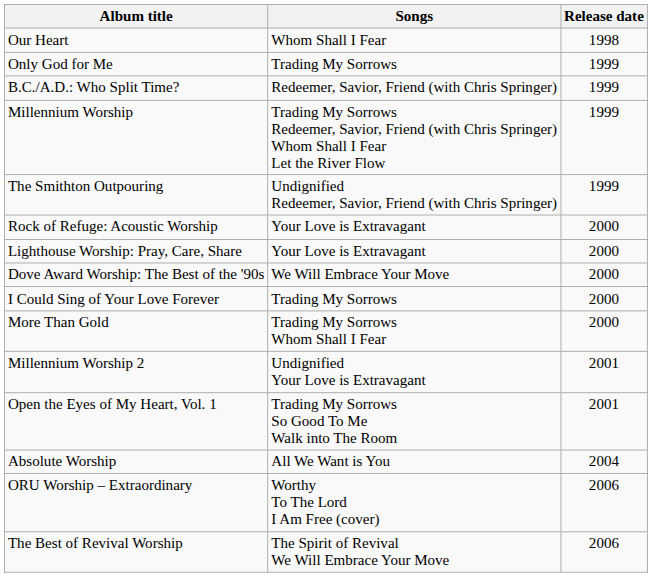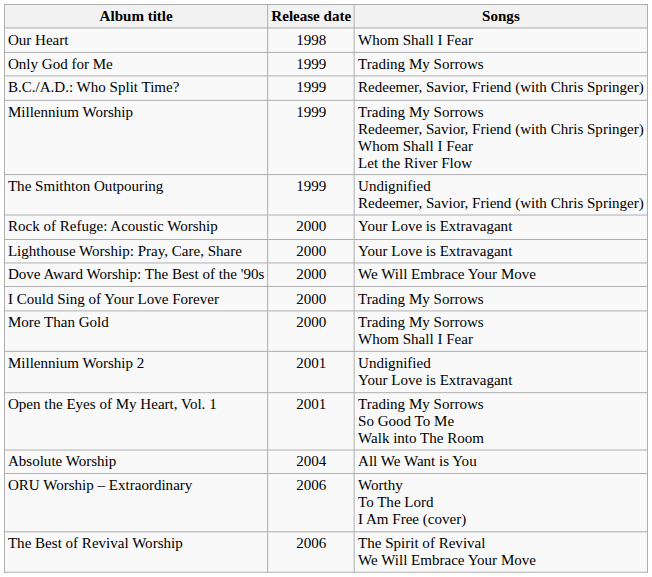 <table class="wikitable">
 <tr>
 <th>Album title</th>
+<th>Release date</th>
 <th>Songs</th>
-<th>Release date</th>
 </tr>
 <tr>
 <td align="left" valign="top">Our Heart</td>
+<td align="center" valign="top">1998</td>
 <td align="left" valign="top">Whom Shall I Fear</td>
-<td align="center" valign="top">1998</td>
 </tr>
 <tr>
 <td align="left" valign="top">Only God for Me</td>
+<td align="center" valign="top">1999</td>
 <td align="left" valign="top">Trading My Sorrows</td>
-<td align="center" valign="top">1999</td>
 </tr>
 <tr>
 <td align="left" valign="top">B.C./A.D.: Who Split Time?</td>
+<td align="center" valign="top">1999</td>
 <td align="left" valign="top">Redeemer, Savior, Friend (with Chris Springer)</td>
-<td align="center" valign="top">1999</td>
 </tr>
 <tr>
 <td align="left" valign="top">Millennium Worship</td>
+<td align="center" valign="top">1999</td>
 <td align="left" valign="top">Trading My Sorrows<br>Redeemer, Savior, Friend (with Chris Springer)<br>Whom Shall I Fear<br>Let the River Flow</td>
-<td align="center" valign="top">1999</td>
 </tr>
 <tr>
 <td align="left" valign="top">The Smithton Outpouring</td>
+<td align="center" valign="top">1999</td>
 <td align="left" valign="top">Undignified<br>Redeemer, Savior, Friend (with Chris Springer)</td>
-<td align="center" valign="top">1999</td>
 </tr>
 <tr>
 <td align="left" valign="top">Rock of Refuge: Acoustic Worship</td>
+<td align="center" valign="top">2000</td>
 <td align="left" valign="top">Your Love is Extravagant</td>
-<td align="center" valign="top">2000</td>
 </tr>
 <tr>
 <td align="left" valign="top">Lighthouse Worship: Pray, Care, Share</td>
+<td align="center" valign="top">2000</td>
 <td align="left" valign="top">Your Love is Extravagant</td>
-<td align="center" valign="top">2000</td>
 </tr>
 <tr>
 <td align="left" valign="top">Dove Award Worship: The Best of the '90s</td>
+<td align="center" valign="top">2000</td>
 <td align="left" valign="top">We Will Embrace Your Move</td>
-<td align="center" valign="top">2000</td>
 </tr>
 <tr>
 <td align="left" valign="top">I Could Sing of Your Love Forever</td>
+<td align="center" valign="top">2000</td>
 <td align="left" valign="top">Trading My Sorrows</td>
-<td align="center" valign="top">2000</td>
 </tr>
 <tr>
 <td align="left" valign="top">More Than Gold</td>
+<td align="center" valign="top">2000</td>
 <td align="left" valign="top">Trading My Sorrows<br>Whom Shall I Fear</td>
-<td align="center" valign="top">2000</td>
 </tr>
 <tr>
 <td align="left" valign="top">Millennium Worship 2</td>
+<td align="center" valign="top">2001</td>
 <td align="left" valign="top">Undignified<br>Your Love is Extravagant</td>
-<td align="center" valign="top">2001</td>
 </tr>
 <tr>
 <td align="left" valign="top">Open the Eyes of My Heart, Vol. 1</td>
+<td align="center" valign="top">2001</td>
 <td align="left" valign="top">Trading My Sorrows<br>So Good To Me<br>Walk into The Room</td>
-<td align="center" valign="top">2001</td>
 </tr>
 <tr>
 <td align="left" valign="top">Absolute Worship</td>
+<td align="center" valign="top">2004</td>
 <td align="left" valign="top">All We Want is You</td>
-<td align="center" valign="top">2004</td>
 </tr>
 <tr>
 <td align="left" valign="top">ORU Worship – Extraordinary</td>
+<td align="center" valign="top">2006</td>
 <td align="left" valign="top">Worthy<br>To The Lord<br>I Am Free (cover)</td>
-<td align="center" valign="top">2006</td>
 </tr>
 <tr>
 <td align="left" valign="top">The Best of Revival Worship</td>
+<td align="center" valign="top">2006</td>
 <td align="left" valign="top">The Spirit of Revival<br>We Will Embrace Your Move</td>
-<td align="center" valign="top">2006</td>
 </tr>
 </table>
